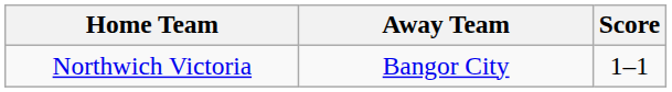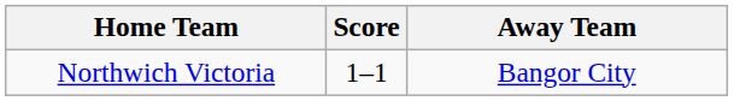 <table class="wikitable" style="text-align:center;">
 <tr>
 <th width=175>Home Team</th>
+<th width=20>Score</th>
 <th width=175>Away Team</th>
-<th width=20>Score</th>
 </tr>
 <tr>
 <td><a href='#'>Northwich Victoria</a></td>
+<td>1–1</td>
 <td><a href='#'>Bangor City</a></td>
-<td>1–1</td>
 </tr>
 </table>
